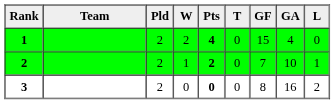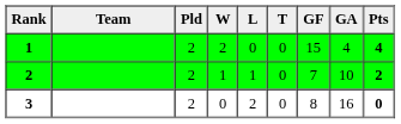 <table border=1 cellpadding=5 cellspacing=0>
 <tr>
 <th bgcolor="#efefef" width="20">Rank</th>
 <th bgcolor="#efefef" width="120">Team</th>
 <th bgcolor="#efefef" width="20">Pld</th>
 <th bgcolor="#efefef" width="20">W</th>
-<th bgcolor="#efefef" width="20">Pts</th>
+<th bgcolor="#efefef" width="20">L</th>
 <th bgcolor="#efefef" width="20">T</th>
 <th bgcolor="#efefef" width="20">GF</th>
 <th bgcolor="#efefef" width="20">GA</th>
-<th bgcolor="#efefef" width="20">L</th>
+<th bgcolor="#efefef" width="20">Pts</th>
 </tr>
 <tr align=center bgcolor="lime">
 <td><strong>1</strong></td>
 <td align=left></td>
 <td>2</td>
 <td>2</td>
-<td><strong>4</strong></td>
+<td>0</td>
 <td>0</td>
 <td>15</td>
 <td>4</td>
-<td>0</td>
+<td><strong>4</strong></td>
 </tr>
 <tr align=center bgcolor="lime">
 <td><strong>2</strong></td>
 <td align=left></td>
 <td>2</td>
 <td>1</td>
-<td><strong>2</strong></td>
+<td>1</td>
 <td>0</td>
 <td>7</td>
 <td>10</td>
-<td>1</td>
+<td><strong>2</strong></td>
 </tr>
 <tr align=center>
 <td><strong>3</strong></td>
 <td align=left></td>
 <td>2</td>
 <td>0</td>
-<td><strong>0</strong></td>
+<td>2</td>
 <td>0</td>
 <td>8</td>
 <td>16</td>
-<td>2</td>
+<td><strong>0</strong></td>
 </tr>
 </table>
